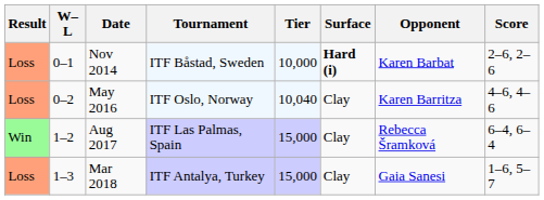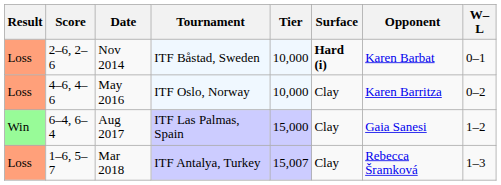 <table class="sortable wikitable">
 <tr>
 <th>Result</th>
-<th class="unsortable">W–L</th>
+<th class="unsortable">Score</th>
 <th>Date</th>
 <th>Tournament</th>
 <th>Tier</th>
 <th>Surface</th>
 <th>Opponent</th>
-<th class="unsortable">Score</th>
+<th class="unsortable">W–L</th>
 </tr>
 <tr>
 <td style="background:#ffa07a;">Loss</td>
-<td>0–1</td>
+<td>2–6, 2–6</td>
 <td>Nov 2014</td>
 <td style="background:#f0f8ff;">ITF Båstad, Sweden</td>
 <td style="background:#f0f8ff;">10,000</td>
 <td><strong>Hard (i)</strong></td>
 <td> <a href='#'>Karen Barbat</a></td>
-<td>2–6, 2–6</td>
+<td>0–1</td>
 </tr>
 <tr>
 <td style="background:#ffa07a;">Loss</td>
-<td>0–2</td>
+<td>4–6, 4–6</td>
 <td>May 2016</td>
 <td style="background:#f0f8ff;">ITF Oslo, Norway</td>
-<td style="background:#f0f8ff;">10,040</td>
+<td style="background:#f0f8ff;">10,000</td>
 <td>Clay</td>
 <td> <a href='#'>Karen Barritza</a></td>
-<td>4–6, 4–6</td>
+<td>0–2</td>
 </tr>
 <tr>
 <td style="background:#98fb98;">Win</td>
-<td>1–2</td>
+<td>6–4, 6–4</td>
 <td>Aug 2017</td>
 <td style="background:#ccccff;">ITF Las Palmas, Spain</td>
 <td style="background:#ccccff;">15,000</td>
 <td>Clay</td>
-<td> <a href='#'>Rebecca Šramková</a></td>
-<td>6–4, 6–4</td>
+<td> <a href='#'>Gaia Sanesi</a></td>
+<td>1–2</td>
 </tr>
 <tr>
 <td style="background:#ffa07a;">Loss</td>
-<td>1–3</td>
+<td>1–6, 5–7</td>
 <td>Mar 2018</td>
 <td style="background:#ccccff;">ITF Antalya, Turkey</td>
-<td style="background:#ccccff;">15,000</td>
+<td style="background:#ccccff;">15,007</td>
 <td>Clay</td>
-<td> <a href='#'>Gaia Sanesi</a></td>
-<td>1–6, 5–7</td>
+<td> <a href='#'>Rebecca Šramková</a></td>
+<td>1–3</td>
 </tr>
 </table>
